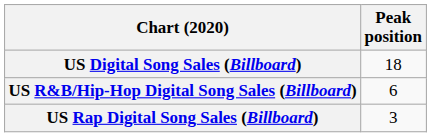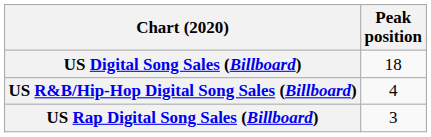 <table class="wikitable sortable plainrowheaders" style="text-align:center;">
 <tr>
 <th scope="col">Chart (2020)</th>
 <th scope="col">Peak<br>position</th>
 </tr>
 <tr>
 <th scope="row">US <a href='#'>Digital Song Sales</a> (<em><a href='#'>Billboard</a></em>)</th>
 <td>18</td>
 </tr>
 <tr>
 <th scope="row">US <a href='#'>R&B/Hip-Hop Digital Song Sales</a> (<em><a href='#'>Billboard</a></em>)</th>
-<td>6</td>
+<td>4</td>
 </tr>
 <tr>
 <th scope="row">US <a href='#'>Rap Digital Song Sales</a> (<em><a href='#'>Billboard</a></em>)</th>
 <td>3</td>
 </tr>
 </table>
